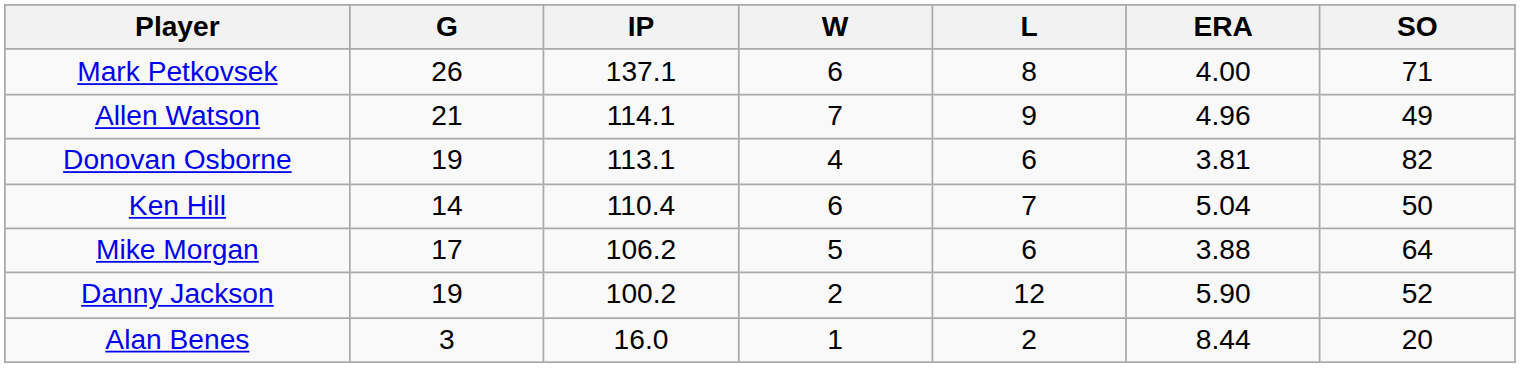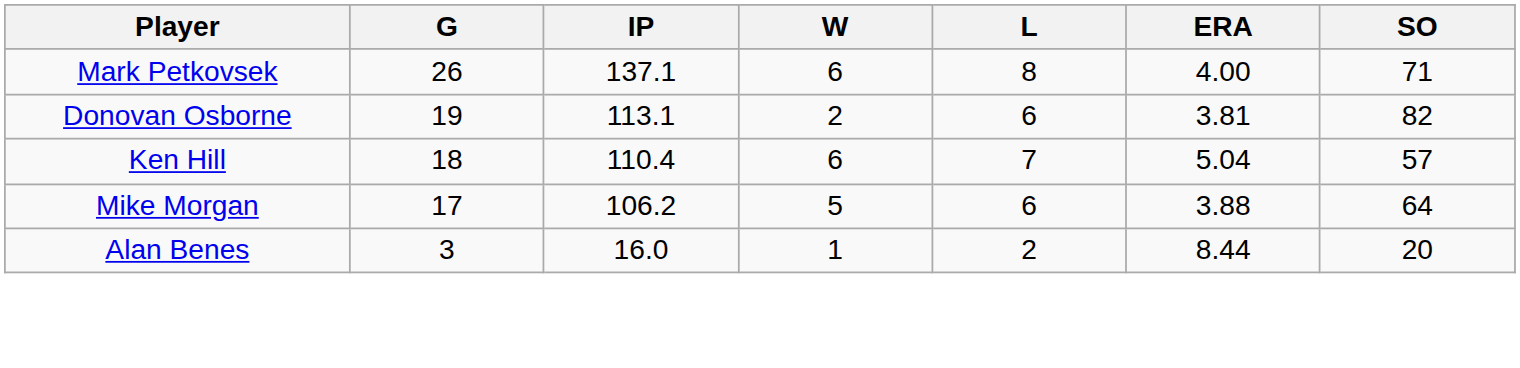 <table class="wikitable sortable">
 <tr>
 <th bgcolor="#DDDDFF" width="16%">Player</th>
 <th bgcolor="#DDDDFF" width="9%">G</th>
 <th bgcolor="#DDDDFF" width="9%">IP</th>
 <th bgcolor="#DDDDFF" width="9%">W</th>
 <th bgcolor="#DDDDFF" width="9%">L</th>
 <th bgcolor="#DDDDFF" width="9%">ERA</th>
 <th bgcolor="#DDDDFF" width="9%">SO</th>
 </tr>
 <tr align="center">
 <td><a href='#'>Mark Petkovsek</a></td>
 <td>26</td>
 <td>137.1</td>
 <td>6</td>
 <td>8</td>
 <td>4.00</td>
 <td>71</td>
 </tr>
 <tr align=center>
-<td><a href='#'>Allen Watson</a></td>
-<td>21</td>
-<td>114.1</td>
-<td>7</td>
-<td>9</td>
-<td>4.96</td>
-<td>49</td>
-</tr>
-<tr align=center>
 <td><a href='#'>Donovan Osborne</a></td>
 <td>19</td>
 <td>113.1</td>
-<td>4</td>
+<td>2</td>
 <td>6</td>
 <td>3.81</td>
 <td>82</td>
 </tr>
 <tr align=center>
 <td><a href='#'>Ken Hill</a></td>
-<td>14</td>
+<td>18</td>
 <td>110.4</td>
 <td>6</td>
 <td>7</td>
 <td>5.04</td>
-<td>50</td>
+<td>57</td>
 </tr>
 <tr align=center>
 <td><a href='#'>Mike Morgan</a></td>
 <td>17</td>
 <td>106.2</td>
 <td>5</td>
 <td>6</td>
 <td>3.88</td>
 <td>64</td>
 </tr>
 <tr align=center>
-<td><a href='#'>Danny Jackson</a></td>
-<td>19</td>
-<td>100.2</td>
-<td>2</td>
-<td>12</td>
-<td>5.90</td>
-<td>52</td>
-</tr>
-<tr align=center>
 <td><a href='#'>Alan Benes</a></td>
 <td>3</td>
 <td>16.0</td>
 <td>1</td>
 <td>2</td>
 <td>8.44</td>
 <td>20</td>
 </tr>
 </table>
